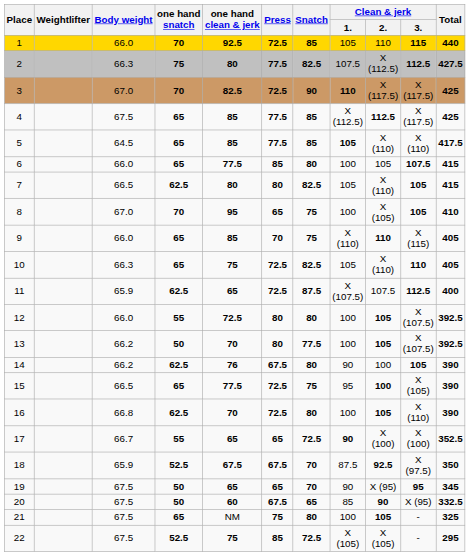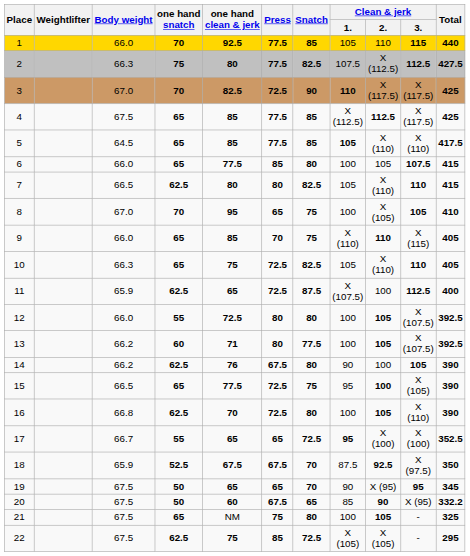 <table class=wikitable style="text-align:center">
 <tr>
 <th rowspan=2>Place</th>
 <th rowspan=2>Weightlifter</th>
 <th rowspan=2><a href='#'>Body weight</a></th>
 <th rowspan=2>one hand<br><a href='#'>snatch</a></th>
 <th rowspan=2>one hand<br><a href='#'>clean & jerk</a></th>
 <th rowspan=2><a href='#'>Press</a></th>
 <th rowspan=2><a href='#'>Snatch</a></th>
 <th colspan=3><a href='#'>Clean & jerk</a></th>
 <th rowspan=2>Total</th>
 </tr>
 <tr>
 <th align=center width=50>1.</th>
 <th align=center width=50>2.</th>
 <th align=center width=50>3.</th>
 </tr>
 <tr bgcolor=gold>
 <td>1</td>
 <td align=left></td>
 <td>66.0</td>
 <td><strong>70</strong></td>
 <td><strong>92.5</strong></td>
-<td><strong>72.5</strong></td>
+<td><strong>77.5</strong></td>
 <td><strong>85</strong></td>
 <td>105</td>
 <td>110</td>
 <td><strong>115</strong></td>
 <td><strong>440</strong></td>
 </tr>
 <tr bgcolor=silver>
 <td>2</td>
 <td align=left></td>
 <td>66.3</td>
 <td><strong>75</strong></td>
 <td><strong>80</strong></td>
 <td><strong>77.5</strong></td>
 <td><strong>82.5</strong></td>
 <td>107.5</td>
 <td>X (112.5)</td>
 <td><strong>112.5</strong></td>
 <td><strong>427.5</strong></td>
 </tr>
 <tr bgcolor=cc9966>
 <td>3</td>
 <td align=left></td>
 <td>67.0</td>
 <td><strong>70</strong></td>
 <td><strong>82.5</strong></td>
 <td><strong>72.5</strong></td>
 <td><strong>90</strong></td>
 <td><strong>110</strong></td>
 <td>X (117.5)</td>
 <td>X (117.5)</td>
 <td><strong>425</strong></td>
 </tr>
 <tr>
 <td>4</td>
 <td align=left></td>
 <td>67.5</td>
 <td><strong>65</strong></td>
 <td><strong>85</strong></td>
 <td><strong>77.5</strong></td>
 <td><strong>85</strong></td>
 <td>X (112.5)</td>
 <td><strong>112.5</strong></td>
 <td>X (117.5)</td>
 <td><strong>425</strong></td>
 </tr>
 <tr>
 <td>5</td>
 <td align=left></td>
 <td>64.5</td>
 <td><strong>65</strong></td>
 <td><strong>85</strong></td>
 <td><strong>77.5</strong></td>
 <td><strong>85</strong></td>
 <td><strong>105</strong></td>
 <td>X (110)</td>
 <td>X (110)</td>
 <td><strong>417.5</strong></td>
 </tr>
 <tr>
 <td>6</td>
 <td align=left></td>
 <td>66.0</td>
 <td><strong>65</strong></td>
 <td><strong>77.5</strong></td>
 <td><strong>85</strong></td>
 <td><strong>80</strong></td>
 <td>100</td>
 <td>105</td>
 <td><strong>107.5</strong></td>
 <td><strong>415</strong></td>
 </tr>
 <tr>
 <td>7</td>
 <td align=left></td>
 <td>66.5</td>
 <td><strong>62.5</strong></td>
 <td><strong>80</strong></td>
 <td><strong>80</strong></td>
 <td><strong>82.5</strong></td>
 <td>105</td>
 <td>X (110)</td>
-<td><strong>105</strong></td>
+<td><strong>110</strong></td>
 <td><strong>415</strong></td>
 </tr>
 <tr>
 <td>8</td>
 <td align=left></td>
 <td>67.0</td>
 <td><strong>70</strong></td>
 <td><strong>95</strong></td>
 <td><strong>65</strong></td>
 <td><strong>75</strong></td>
 <td>100</td>
 <td>X (105)</td>
 <td><strong>105</strong></td>
 <td><strong>410</strong></td>
 </tr>
 <tr>
 <td>9</td>
 <td align=left></td>
 <td>66.0</td>
 <td><strong>65</strong></td>
 <td><strong>85</strong></td>
 <td><strong>70</strong></td>
 <td><strong>75</strong></td>
 <td>X (110)</td>
 <td><strong>110</strong></td>
 <td>X (115)</td>
 <td><strong>405</strong></td>
 </tr>
 <tr>
 <td>10</td>
 <td align=left></td>
 <td>66.3</td>
 <td><strong>65</strong></td>
 <td><strong>75</strong></td>
 <td><strong>72.5</strong></td>
 <td><strong>82.5</strong></td>
 <td>105</td>
 <td>X (110)</td>
 <td><strong>110</strong></td>
 <td><strong>405</strong></td>
 </tr>
 <tr>
 <td>11</td>
 <td align=left></td>
 <td>65.9</td>
 <td><strong>62.5</strong></td>
 <td><strong>65</strong></td>
 <td><strong>72.5</strong></td>
 <td><strong>87.5</strong></td>
 <td>X (107.5)</td>
-<td>107.5</td>
+<td>100</td>
 <td><strong>112.5</strong></td>
 <td><strong>400</strong></td>
 </tr>
 <tr>
 <td>12</td>
 <td align=left></td>
 <td>66.0</td>
 <td><strong>55</strong></td>
 <td><strong>72.5</strong></td>
 <td><strong>80</strong></td>
 <td><strong>80</strong></td>
 <td>100</td>
 <td><strong>105</strong></td>
 <td>X (107.5)</td>
 <td><strong>392.5</strong></td>
 </tr>
 <tr>
 <td>13</td>
 <td align=left></td>
 <td>66.2</td>
-<td><strong>50</strong></td>
-<td><strong>70</strong></td>
+<td><strong>60</strong></td>
+<td><strong>71</strong></td>
 <td><strong>80</strong></td>
 <td><strong>77.5</strong></td>
 <td>100</td>
 <td><strong>105</strong></td>
 <td>X (107.5)</td>
 <td><strong>392.5</strong></td>
 </tr>
 <tr>
 <td>14</td>
 <td align=left></td>
 <td>66.2</td>
 <td><strong>62.5</strong></td>
 <td><strong>76</strong></td>
 <td><strong>67.5</strong></td>
 <td><strong>80</strong></td>
 <td>90</td>
 <td>100</td>
 <td><strong>105</strong></td>
 <td><strong>390</strong></td>
 </tr>
 <tr>
 <td>15</td>
 <td align=left></td>
 <td>66.5</td>
 <td><strong>65</strong></td>
 <td><strong>77.5</strong></td>
 <td><strong>72.5</strong></td>
 <td><strong>75</strong></td>
 <td>95</td>
 <td><strong>100</strong></td>
 <td>X (105)</td>
 <td><strong>390</strong></td>
 </tr>
 <tr>
 <td>16</td>
 <td align=left></td>
 <td>66.8</td>
 <td><strong>62.5</strong></td>
 <td><strong>70</strong></td>
 <td><strong>72.5</strong></td>
 <td><strong>80</strong></td>
 <td>100</td>
 <td><strong>105</strong></td>
 <td>X (110)</td>
 <td><strong>390</strong></td>
 </tr>
 <tr>
 <td>17</td>
 <td align=left></td>
 <td>66.7</td>
 <td><strong>55</strong></td>
 <td><strong>65</strong></td>
 <td><strong>65</strong></td>
 <td><strong>72.5</strong></td>
-<td><strong>90</strong></td>
+<td><strong>95</strong></td>
 <td>X (100)</td>
 <td>X (100)</td>
 <td><strong>352.5</strong></td>
 </tr>
 <tr>
 <td>18</td>
 <td align=left></td>
 <td>65.9</td>
 <td><strong>52.5</strong></td>
 <td><strong>67.5</strong></td>
 <td><strong>67.5</strong></td>
 <td><strong>70</strong></td>
 <td>87.5</td>
 <td><strong>92.5</strong></td>
 <td>X (97.5)</td>
 <td><strong>350</strong></td>
 </tr>
 <tr>
 <td>19</td>
 <td align=left></td>
 <td>67.5</td>
 <td><strong>50</strong></td>
 <td><strong>65</strong></td>
 <td><strong>65</strong></td>
 <td><strong>70</strong></td>
 <td>90</td>
 <td>X (95)</td>
 <td><strong>95</strong></td>
 <td><strong>345</strong></td>
 </tr>
 <tr>
 <td>20</td>
 <td align=left></td>
 <td>67.5</td>
 <td><strong>50</strong></td>
 <td><strong>60</strong></td>
 <td><strong>67.5</strong></td>
 <td><strong>65</strong></td>
 <td>85</td>
 <td><strong>90</strong></td>
 <td>X (95)</td>
-<td><strong>332.5</strong></td>
+<td><strong>332.2</strong></td>
 </tr>
 <tr>
 <td>21</td>
 <td align=left></td>
 <td>67.5</td>
 <td><strong>65</strong></td>
 <td>NM</td>
 <td><strong>75</strong></td>
 <td><strong>80</strong></td>
 <td>100</td>
 <td><strong>105</strong></td>
 <td>-</td>
 <td><strong>325</strong></td>
 </tr>
 <tr>
 <td>22</td>
 <td align=left></td>
 <td>67.5</td>
-<td><strong>52.5</strong></td>
+<td><strong>62.5</strong></td>
 <td><strong>75</strong></td>
 <td><strong>85</strong></td>
 <td><strong>72.5</strong></td>
 <td>X (105)</td>
 <td>X (105)</td>
 <td>-</td>
 <td><strong>295</strong></td>
 </tr>
 </table>
